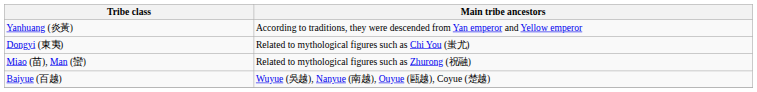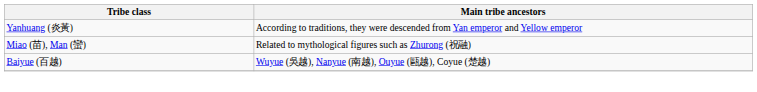 <table class="wikitable sortable">
 <tr>
 <th width=20%>Tribe class</th>
 <th width=40%>Main tribe ancestors</th>
 </tr>
 <tr>
 <td><a href='#'>Yanhuang</a> (炎黃)</td>
 <td>According to traditions, they were descended from <a href='#'>Yan emperor</a> and <a href='#'>Yellow emperor</a></td>
-</tr>
-<tr>
-<td><a href='#'>Dongyi</a> (東夷)</td>
-<td>Related to mythological figures such as <a href='#'>Chi You</a> (蚩尤)</td>
 </tr>
 <tr>
 <td><a href='#'>Miao</a> (苗), <a href='#'>Man</a> (蠻)</td>
 <td>Related to mythological figures such as <a href='#'>Zhurong</a> (祝融)<br></td>
 </tr>
 <tr>
 <td><a href='#'>Baiyue</a> (百越)</td>
 <td><a href='#'>Wuyue</a> (吳越), <a href='#'>Nanyue</a> (南越), <a href='#'>Ouyue</a> (甌越), Coyue (楚越)</td>
 </tr>
 <tr>
 </tr>
 </table>
